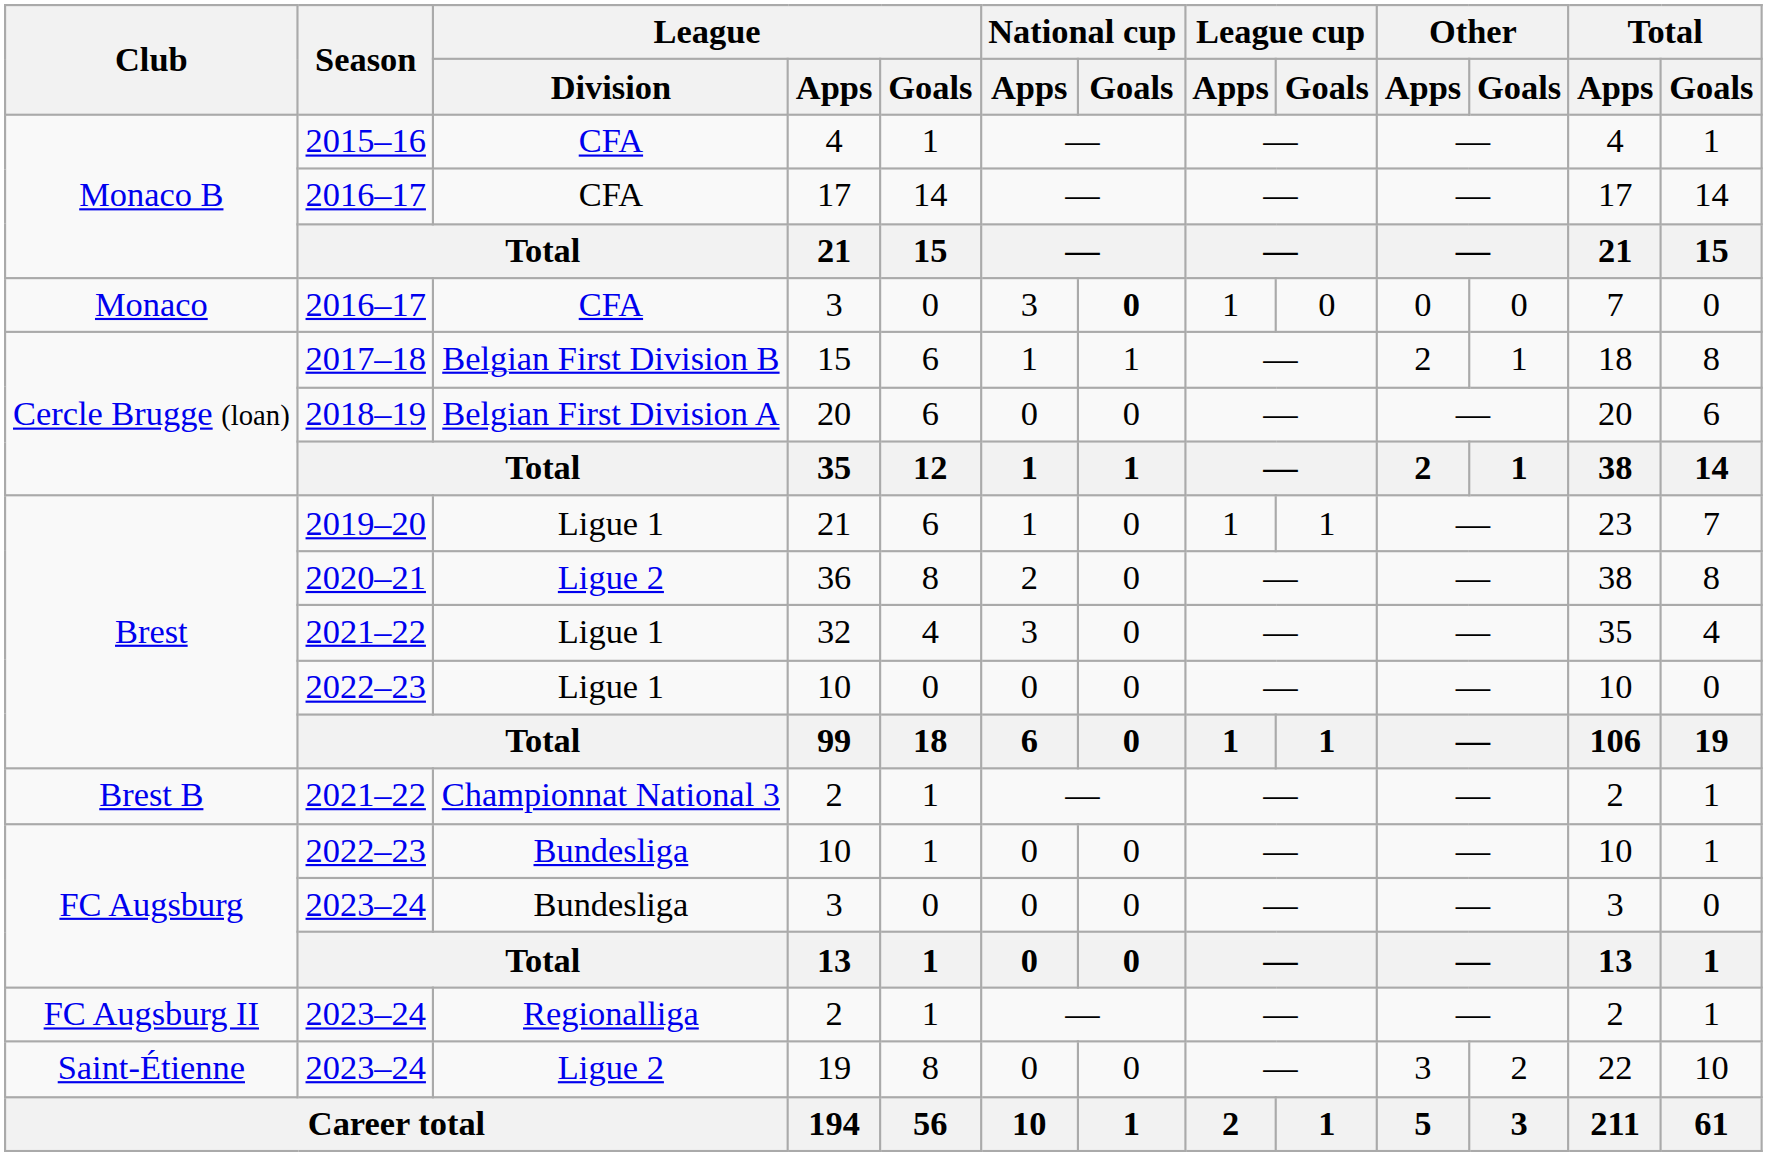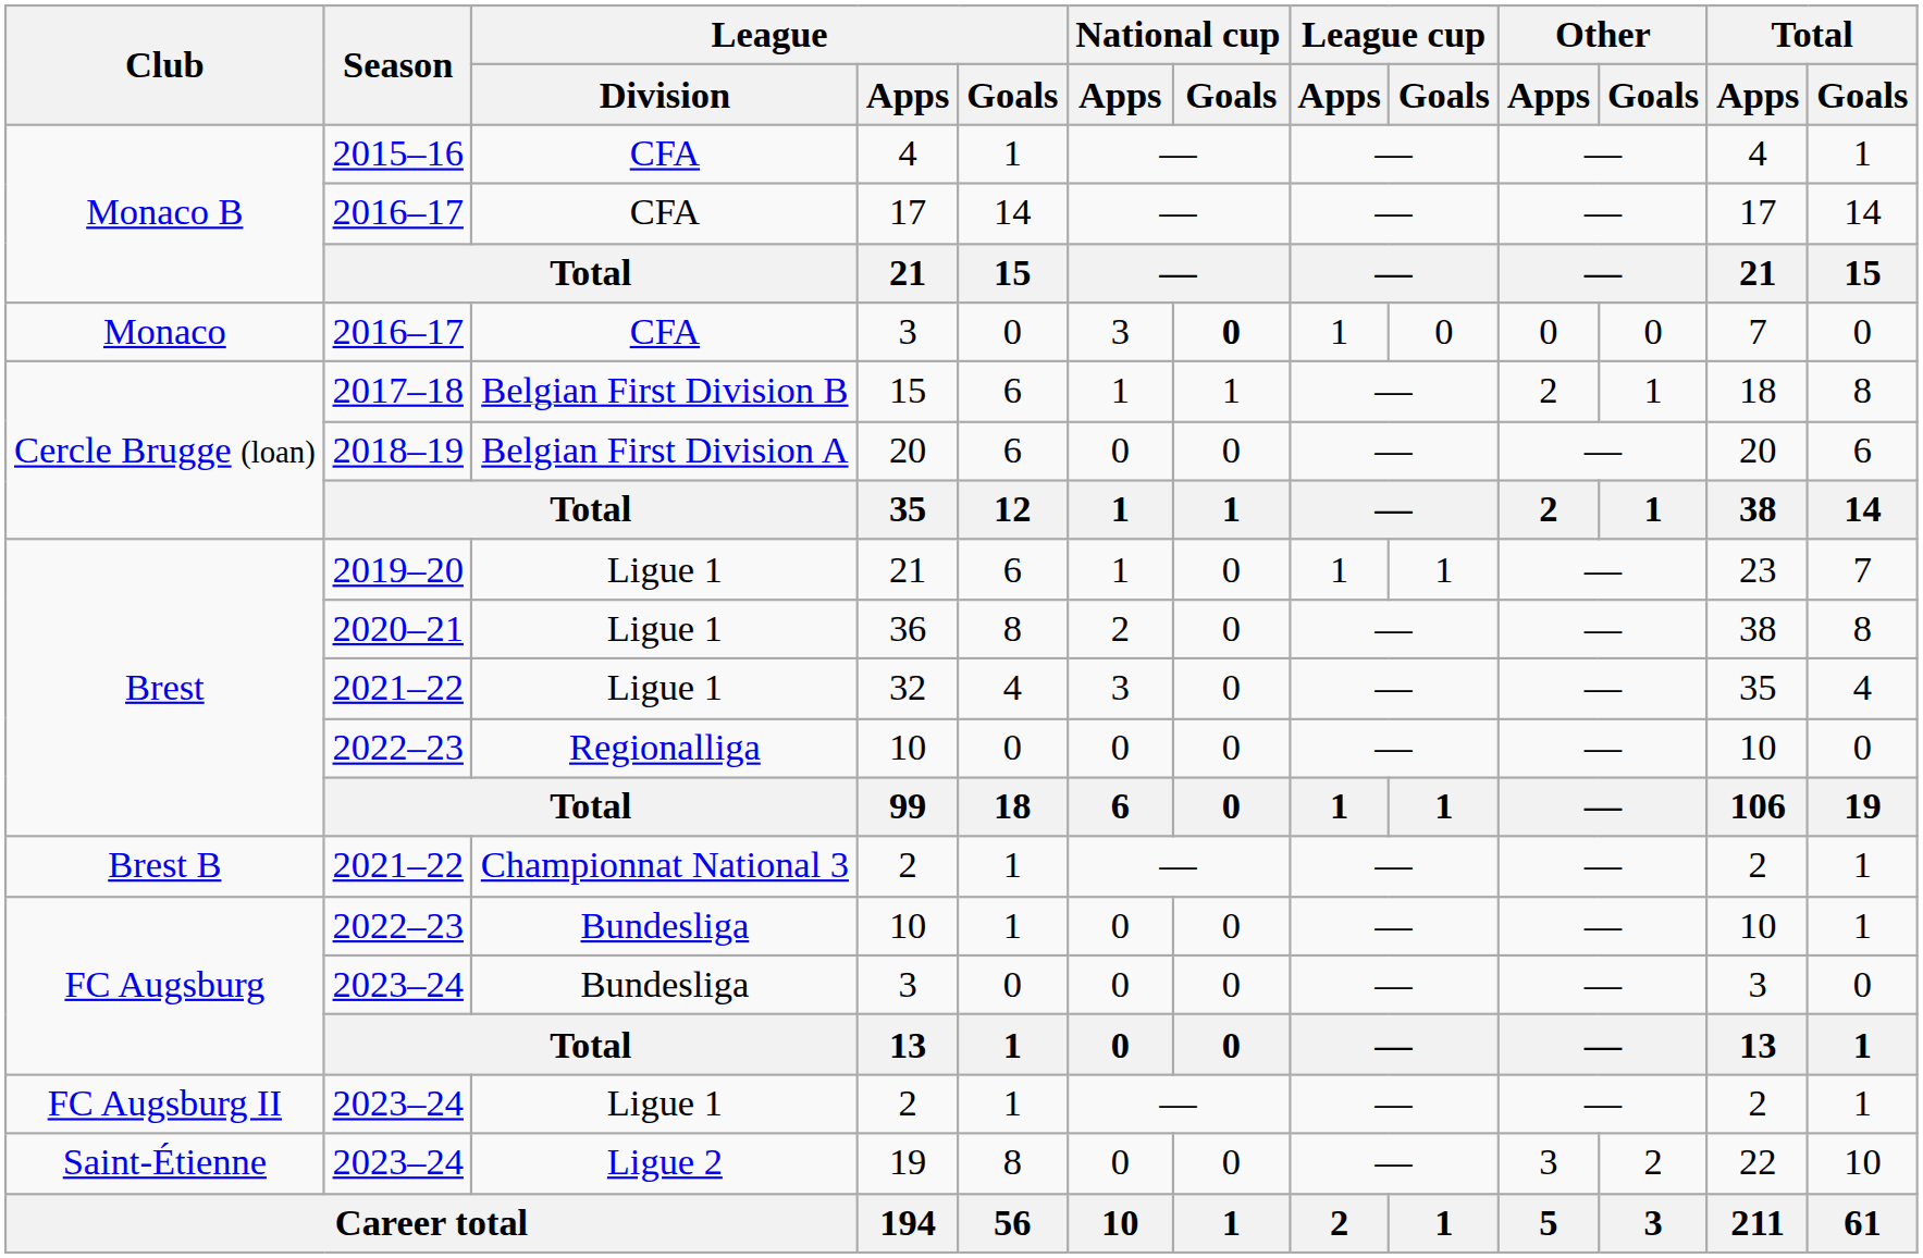 <table class="wikitable" style="text-align:center">
 <tr>
 <th rowspan="2">Club</th>
 <th rowspan="2">Season</th>
 <th colspan="3">League</th>
 <th colspan="2">National cup</th>
 <th colspan="2">League cup</th>
 <th colspan="2">Other</th>
 <th colspan="2">Total</th>
 </tr>
 <tr>
 <th>Division</th>
 <th>Apps</th>
 <th>Goals</th>
 <th>Apps</th>
 <th>Goals</th>
 <th>Apps</th>
 <th>Goals</th>
 <th>Apps</th>
 <th>Goals</th>
 <th>Apps</th>
 <th>Goals</th>
 </tr>
 <tr>
 <td rowspan="3"><a href='#'>Monaco B</a></td>
 <td><a href='#'>2015–16</a></td>
 <td><a href='#'>CFA</a></td>
 <td>4</td>
 <td>1</td>
 <td colspan="2">—</td>
 <td colspan="2">—</td>
 <td colspan="2">—</td>
 <td>4</td>
 <td>1</td>
 </tr>
 <tr>
 <td><a href='#'>2016–17</a></td>
 <td>CFA</td>
 <td>17</td>
 <td>14</td>
 <td colspan="2">—</td>
 <td colspan="2">—</td>
 <td colspan="2">—</td>
 <td>17</td>
 <td>14</td>
 </tr>
 <tr>
 <th colspan="2">Total</th>
 <th>21</th>
 <th>15</th>
 <th colspan="2">—</th>
 <th colspan="2">—</th>
 <th colspan="2">—</th>
 <th>21</th>
 <th>15</th>
 </tr>
 <tr>
 <td><a href='#'>Monaco</a></td>
 <td><a href='#'>2016–17</a></td>
 <td><a href='#'>CFA</a></td>
 <td>3</td>
 <td>0</td>
 <td>3</td>
 <td><strong>0</strong></td>
 <td>1</td>
 <td>0</td>
 <td>0</td>
 <td>0</td>
 <td>7</td>
 <td>0</td>
 </tr>
 <tr>
 <td rowspan="3"><a href='#'>Cercle Brugge</a> <small>(loan)</small></td>
 <td><a href='#'>2017–18</a></td>
 <td><a href='#'>Belgian First Division B</a></td>
 <td>15</td>
 <td>6</td>
 <td>1</td>
 <td>1</td>
 <td colspan="2">—</td>
 <td>2</td>
 <td>1</td>
 <td>18</td>
 <td>8</td>
 </tr>
 <tr>
 <td><a href='#'>2018–19</a></td>
 <td><a href='#'>Belgian First Division A</a></td>
 <td>20</td>
 <td>6</td>
 <td>0</td>
 <td>0</td>
 <td colspan="2">—</td>
 <td colspan="2">—</td>
 <td>20</td>
 <td>6</td>
 </tr>
 <tr>
 <th colspan="2">Total</th>
 <th>35</th>
 <th>12</th>
 <th>1</th>
 <th>1</th>
 <th colspan="2">—</th>
 <th>2</th>
 <th>1</th>
 <th>38</th>
 <th>14</th>
 </tr>
 <tr>
 <td rowspan="5"><a href='#'>Brest</a></td>
 <td><a href='#'>2019–20</a></td>
 <td>Ligue 1</td>
 <td>21</td>
 <td>6</td>
 <td>1</td>
 <td>0</td>
 <td>1</td>
 <td>1</td>
 <td colspan="2">—</td>
 <td>23</td>
 <td>7</td>
 </tr>
 <tr>
 <td><a href='#'>2020–21</a></td>
-<td><a href='#'>Ligue 2</a></td>
+<td>Ligue 1</td>
 <td>36</td>
 <td>8</td>
 <td>2</td>
 <td>0</td>
 <td colspan="2">—</td>
 <td colspan="2">—</td>
 <td>38</td>
 <td>8</td>
 </tr>
 <tr>
 <td><a href='#'>2021–22</a></td>
 <td>Ligue 1</td>
 <td>32</td>
 <td>4</td>
 <td>3</td>
 <td>0</td>
 <td colspan="2">—</td>
 <td colspan="2">—</td>
 <td>35</td>
 <td>4</td>
 </tr>
 <tr>
 <td><a href='#'>2022–23</a></td>
-<td>Ligue 1</td>
+<td><a href='#'>Regionalliga</a></td>
 <td>10</td>
 <td>0</td>
 <td>0</td>
 <td>0</td>
 <td colspan="2">—</td>
 <td colspan="2">—</td>
 <td>10</td>
 <td>0</td>
 </tr>
 <tr>
 <th colspan="2">Total</th>
 <th>99</th>
 <th>18</th>
 <th>6</th>
 <th>0</th>
 <th>1</th>
 <th>1</th>
 <th colspan="2">—</th>
 <th>106</th>
 <th>19</th>
 </tr>
 <tr>
 <td><a href='#'>Brest B</a></td>
 <td><a href='#'>2021–22</a></td>
 <td><a href='#'>Championnat National 3</a></td>
 <td>2</td>
 <td>1</td>
 <td colspan="2">—</td>
 <td colspan="2">—</td>
 <td colspan="2">—</td>
 <td>2</td>
 <td>1</td>
 </tr>
 <tr>
 <td rowspan="3"><a href='#'>FC Augsburg</a></td>
 <td><a href='#'>2022–23</a></td>
 <td><a href='#'>Bundesliga</a></td>
 <td>10</td>
 <td>1</td>
 <td>0</td>
 <td>0</td>
 <td colspan="2">—</td>
 <td colspan="2">—</td>
 <td>10</td>
 <td>1</td>
 </tr>
 <tr>
 <td><a href='#'>2023–24</a></td>
 <td>Bundesliga</td>
 <td>3</td>
 <td>0</td>
 <td>0</td>
 <td>0</td>
 <td colspan="2">—</td>
 <td colspan="2">—</td>
 <td>3</td>
 <td>0</td>
 </tr>
 <tr>
 <th colspan="2">Total</th>
 <th>13</th>
 <th>1</th>
 <th>0</th>
 <th>0</th>
 <th colspan="2">—</th>
 <th colspan="2">—</th>
 <th>13</th>
 <th>1</th>
 </tr>
 <tr>
 <td><a href='#'>FC Augsburg II</a></td>
 <td><a href='#'>2023–24</a></td>
-<td><a href='#'>Regionalliga</a></td>
+<td>Ligue 1</td>
 <td>2</td>
 <td>1</td>
 <td colspan="2">—</td>
 <td colspan="2">—</td>
 <td colspan="2">—</td>
 <td>2</td>
 <td>1</td>
 </tr>
 <tr>
 <td><a href='#'>Saint-Étienne</a></td>
 <td><a href='#'>2023–24</a></td>
 <td><a href='#'>Ligue 2</a></td>
 <td>19</td>
 <td>8</td>
 <td>0</td>
 <td>0</td>
 <td colspan="2">—</td>
 <td>3</td>
 <td>2</td>
 <td>22</td>
 <td>10</td>
 </tr>
 <tr>
 <th colspan="3">Career total</th>
 <th>194</th>
 <th>56</th>
 <th>10</th>
 <th>1</th>
 <th>2</th>
 <th>1</th>
 <th>5</th>
 <th>3</th>
 <th>211</th>
 <th>61</th>
 </tr>
 </table>
